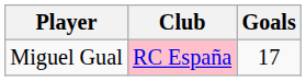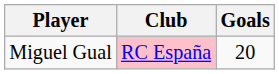 <table class="wikitable" style="text-align: center;">
 <tr>
 <th>Player</th>
 <th>Club</th>
 <th>Goals</th>
 </tr>
 <tr>
 <td> Miguel Gual</td>
 <td style="background: pink;"><a href='#'>RC España</a></td>
-<td>17</td>
+<td>20</td>
 </tr>
 </table>
